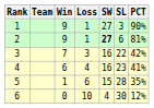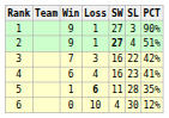 <table class="wikitable" align="center"|>
 <tr>
 <th>Rank</th>
 <th>Team</th>
 <th>Win</th>
 <th>Loss</th>
 <th>SW</th>
 <th>SL</th>
 <th>PCT</th>
 </tr>
 <tr align="center" bgcolor=#CCFFCC>
 <td>1</td>
 <td align="left"></td>
 <td>9</td>
 <td>1</td>
 <td>27</td>
 <td>3</td>
 <td>90%</td>
 </tr>
 <tr align="center" bgcolor=#CCFFCC>
 <td>2</td>
 <td align="left"></td>
 <td>9</td>
 <td>1</td>
 <td><strong>27</strong></td>
-<td>6</td>
-<td>81%</td>
+<td>4</td>
+<td>51%</td>
 </tr>
 <tr align="center" bgcolor=#FFFFCC>
 <td>3</td>
 <td align="left"></td>
 <td>7</td>
 <td>3</td>
 <td>16</td>
 <td>22</td>
 <td>42%</td>
 </tr>
 <tr align="center" bgcolor=#FFFFCC>
 <td>4</td>
 <td align="left"></td>
 <td>6</td>
 <td>4</td>
 <td>16</td>
 <td>23</td>
 <td>41%</td>
 </tr>
 <tr align="center" bgcolor=#FFFFCC>
 <td>5</td>
 <td align="left"></td>
 <td>1</td>
-<td>6</td>
-<td>15</td>
+<td><strong>6</strong></td>
+<td>11</td>
 <td>28</td>
 <td>35%</td>
 </tr>
 <tr align="center" bgcolor=#FFFFCC>
 <td>6</td>
 <td align="left"></td>
 <td>0</td>
 <td>10</td>
 <td>4</td>
 <td>30</td>
 <td>12%</td>
 </tr>
 </table>
